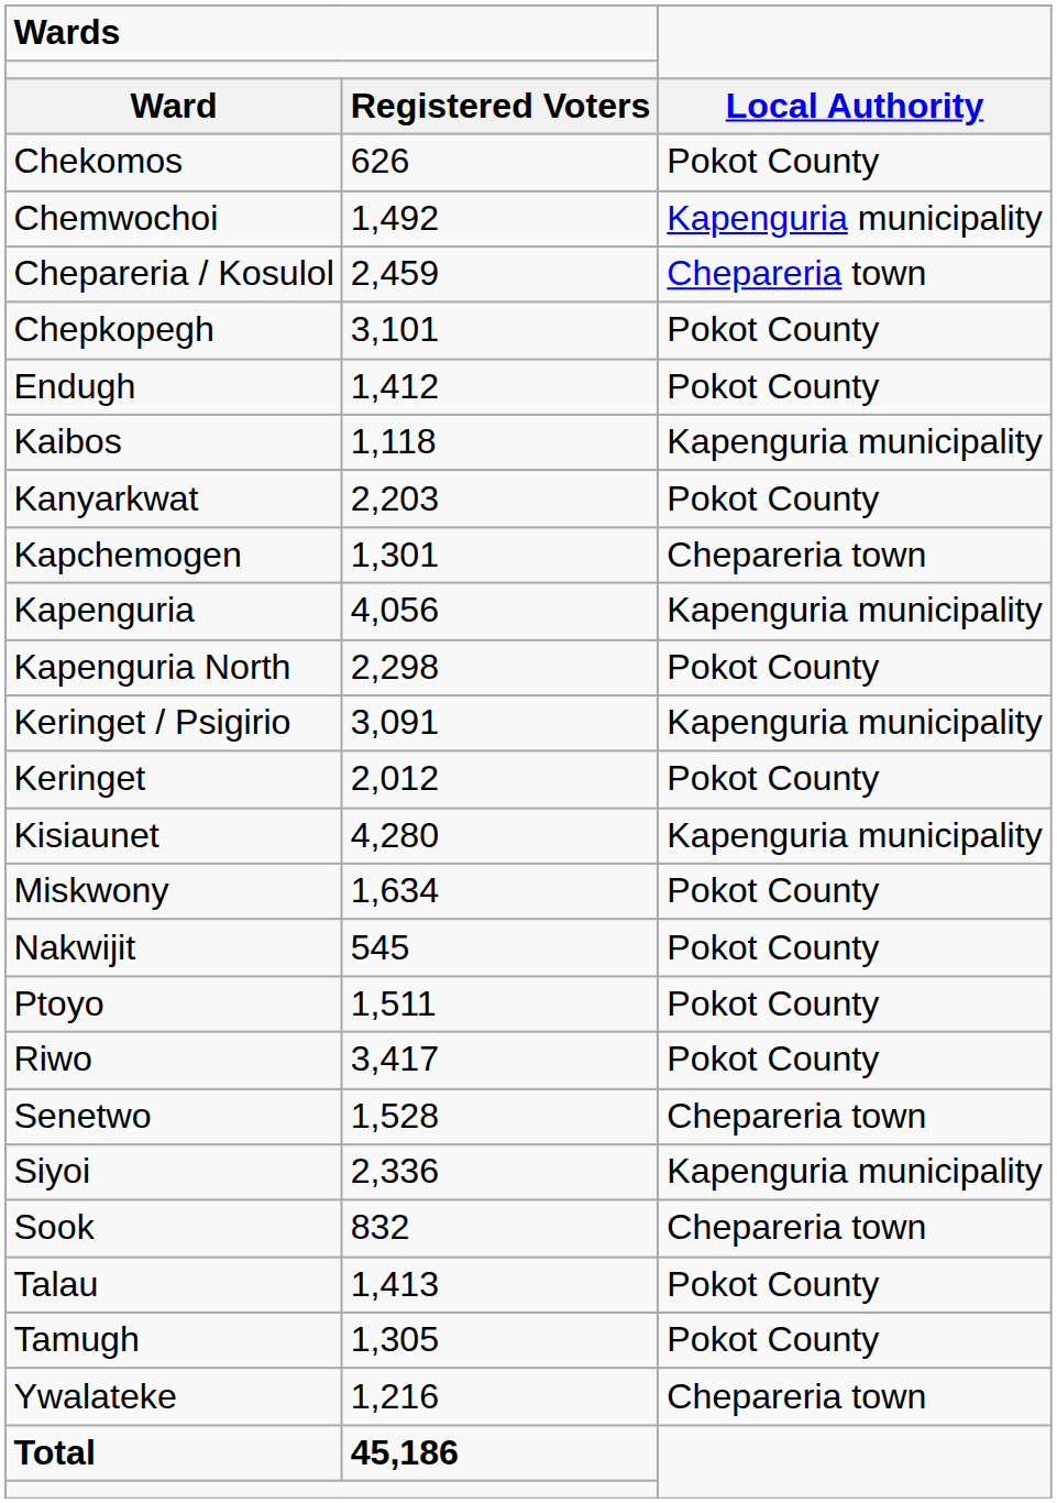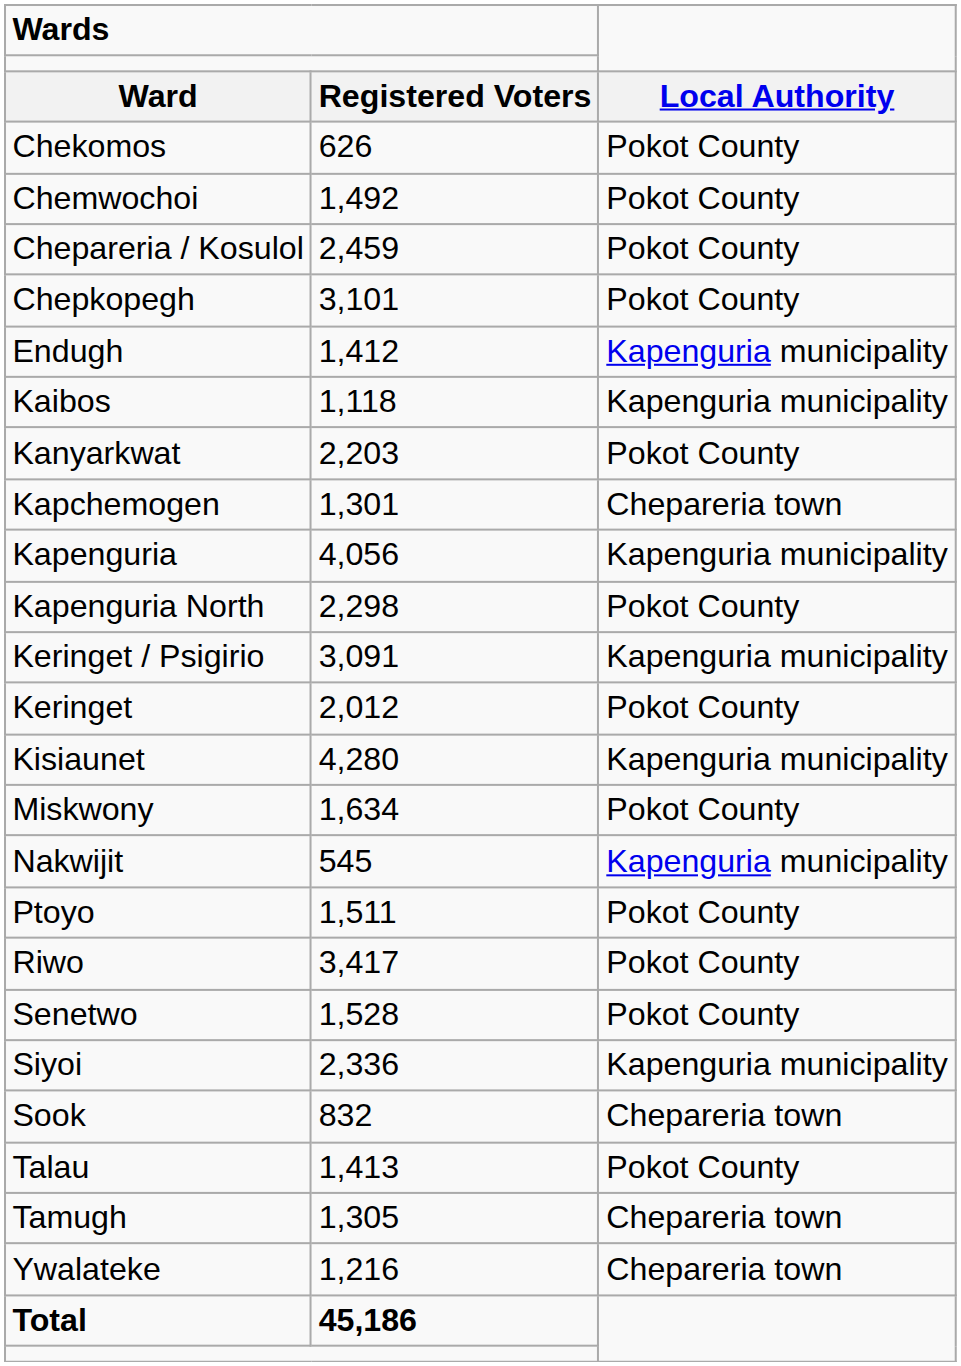 <table class="wikitable">
 <tr>
 <td colspan="2"><strong>Wards</strong></td>
 </tr>
 <tr>
 <td colspan="2"></td>
 </tr>
 <tr>
 <th>Ward</th>
 <th>Registered Voters</th>
 <th><a href='#'>Local Authority</a></th>
 </tr>
 <tr>
 <td>Chekomos</td>
 <td>626</td>
 <td>Pokot County</td>
 </tr>
 <tr>
 <td>Chemwochoi</td>
 <td>1,492</td>
-<td><a href='#'>Kapenguria</a> municipality</td>
+<td>Pokot County</td>
 </tr>
 <tr>
 <td>Chepareria / Kosulol</td>
 <td>2,459</td>
-<td><a href='#'>Chepareria</a> town</td>
+<td>Pokot County</td>
 </tr>
 <tr>
 <td>Chepkopegh</td>
 <td>3,101</td>
 <td>Pokot County</td>
 </tr>
 <tr>
 <td>Endugh</td>
 <td>1,412</td>
-<td>Pokot County</td>
+<td><a href='#'>Kapenguria</a> municipality</td>
 </tr>
 <tr>
 <td>Kaibos</td>
 <td>1,118</td>
 <td>Kapenguria municipality</td>
 </tr>
 <tr>
 <td>Kanyarkwat</td>
 <td>2,203</td>
 <td>Pokot County</td>
 </tr>
 <tr>
 <td>Kapchemogen</td>
 <td>1,301</td>
 <td>Chepareria town</td>
 </tr>
 <tr>
 <td>Kapenguria</td>
 <td>4,056</td>
 <td>Kapenguria municipality</td>
 </tr>
 <tr>
 <td>Kapenguria North</td>
 <td>2,298</td>
 <td>Pokot County</td>
 </tr>
 <tr>
 <td>Keringet / Psigirio</td>
 <td>3,091</td>
 <td>Kapenguria municipality</td>
 </tr>
 <tr>
 <td>Keringet</td>
 <td>2,012</td>
 <td>Pokot County</td>
 </tr>
 <tr>
 <td>Kisiaunet</td>
 <td>4,280</td>
 <td>Kapenguria municipality</td>
 </tr>
 <tr>
 <td>Miskwony</td>
 <td>1,634</td>
 <td>Pokot County</td>
 </tr>
 <tr>
 <td>Nakwijit</td>
 <td>545</td>
-<td>Pokot County</td>
+<td><a href='#'>Kapenguria</a> municipality</td>
 </tr>
 <tr>
 <td>Ptoyo</td>
 <td>1,511</td>
 <td>Pokot County</td>
 </tr>
 <tr>
 <td>Riwo</td>
 <td>3,417</td>
 <td>Pokot County</td>
 </tr>
 <tr>
 <td>Senetwo</td>
 <td>1,528</td>
-<td>Chepareria town</td>
+<td>Pokot County</td>
 </tr>
 <tr>
 <td>Siyoi</td>
 <td>2,336</td>
 <td>Kapenguria municipality</td>
 </tr>
 <tr>
 <td>Sook</td>
 <td>832</td>
 <td>Chepareria town</td>
 </tr>
 <tr>
 <td>Talau</td>
 <td>1,413</td>
 <td>Pokot County</td>
 </tr>
 <tr>
 <td>Tamugh</td>
 <td>1,305</td>
-<td>Pokot County</td>
+<td>Chepareria town</td>
 </tr>
 <tr>
 <td>Ywalateke</td>
 <td>1,216</td>
 <td>Chepareria town</td>
 </tr>
 <tr>
 <td><strong>Total</strong></td>
 <td><strong>45,186</strong></td>
 </tr>
 <tr>
 <td colspan="2"></td>
 </tr>
 </table>
